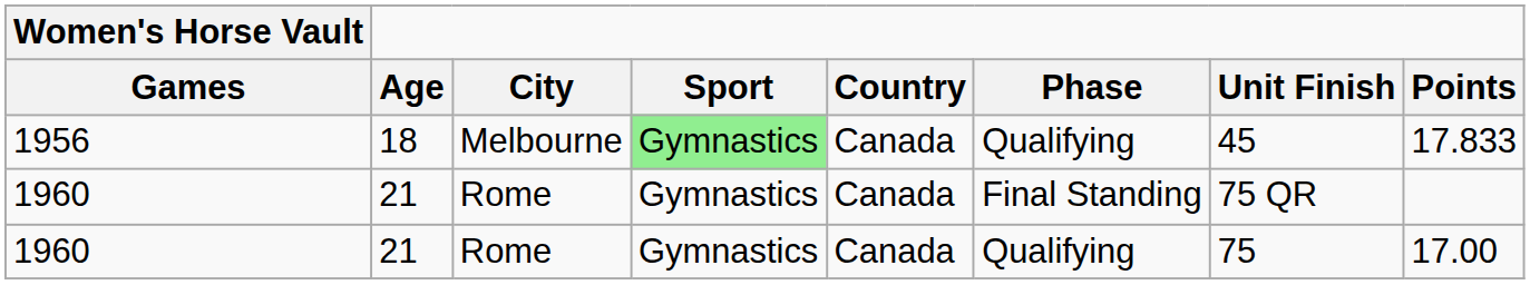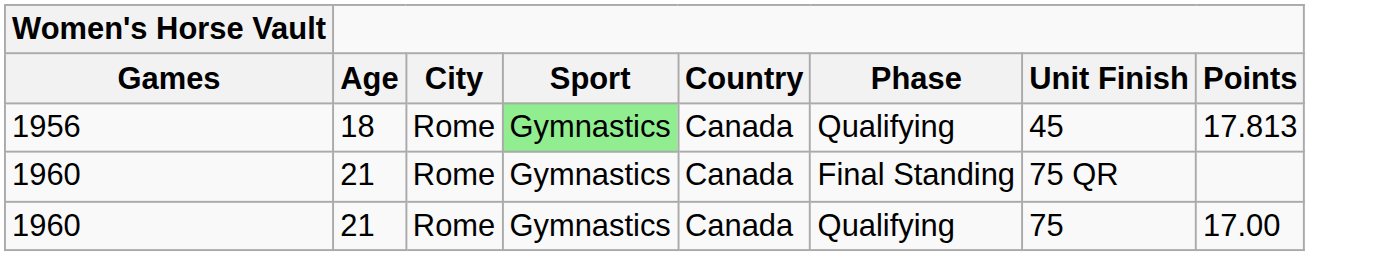 <table class="wikitable" border="1">
 <tr>
 <th>Women's Horse Vault</th>
 </tr>
 <tr>
 <th>Games</th>
 <th>Age</th>
 <th>City</th>
 <th>Sport</th>
 <th>Country</th>
 <th>Phase</th>
 <th>Unit Finish</th>
 <th>Points</th>
 </tr>
 <tr>
 <td>1956</td>
 <td>18</td>
-<td>Melbourne</td>
+<td>Rome</td>
 <td style="background: lightgreen;">Gymnastics</td>
 <td>Canada</td>
 <td>Qualifying</td>
 <td>45</td>
-<td>17.833</td>
+<td>17.813</td>
 </tr>
 <tr>
 <td>1960</td>
 <td>21</td>
 <td>Rome</td>
 <td>Gymnastics</td>
 <td>Canada</td>
 <td>Final Standing</td>
 <td>75 QR</td>
 <td></td>
 </tr>
 <tr>
 <td>1960</td>
 <td>21</td>
 <td>Rome</td>
 <td>Gymnastics</td>
 <td>Canada</td>
 <td>Qualifying</td>
 <td>75</td>
 <td>17.00</td>
 </tr>
 </table>
